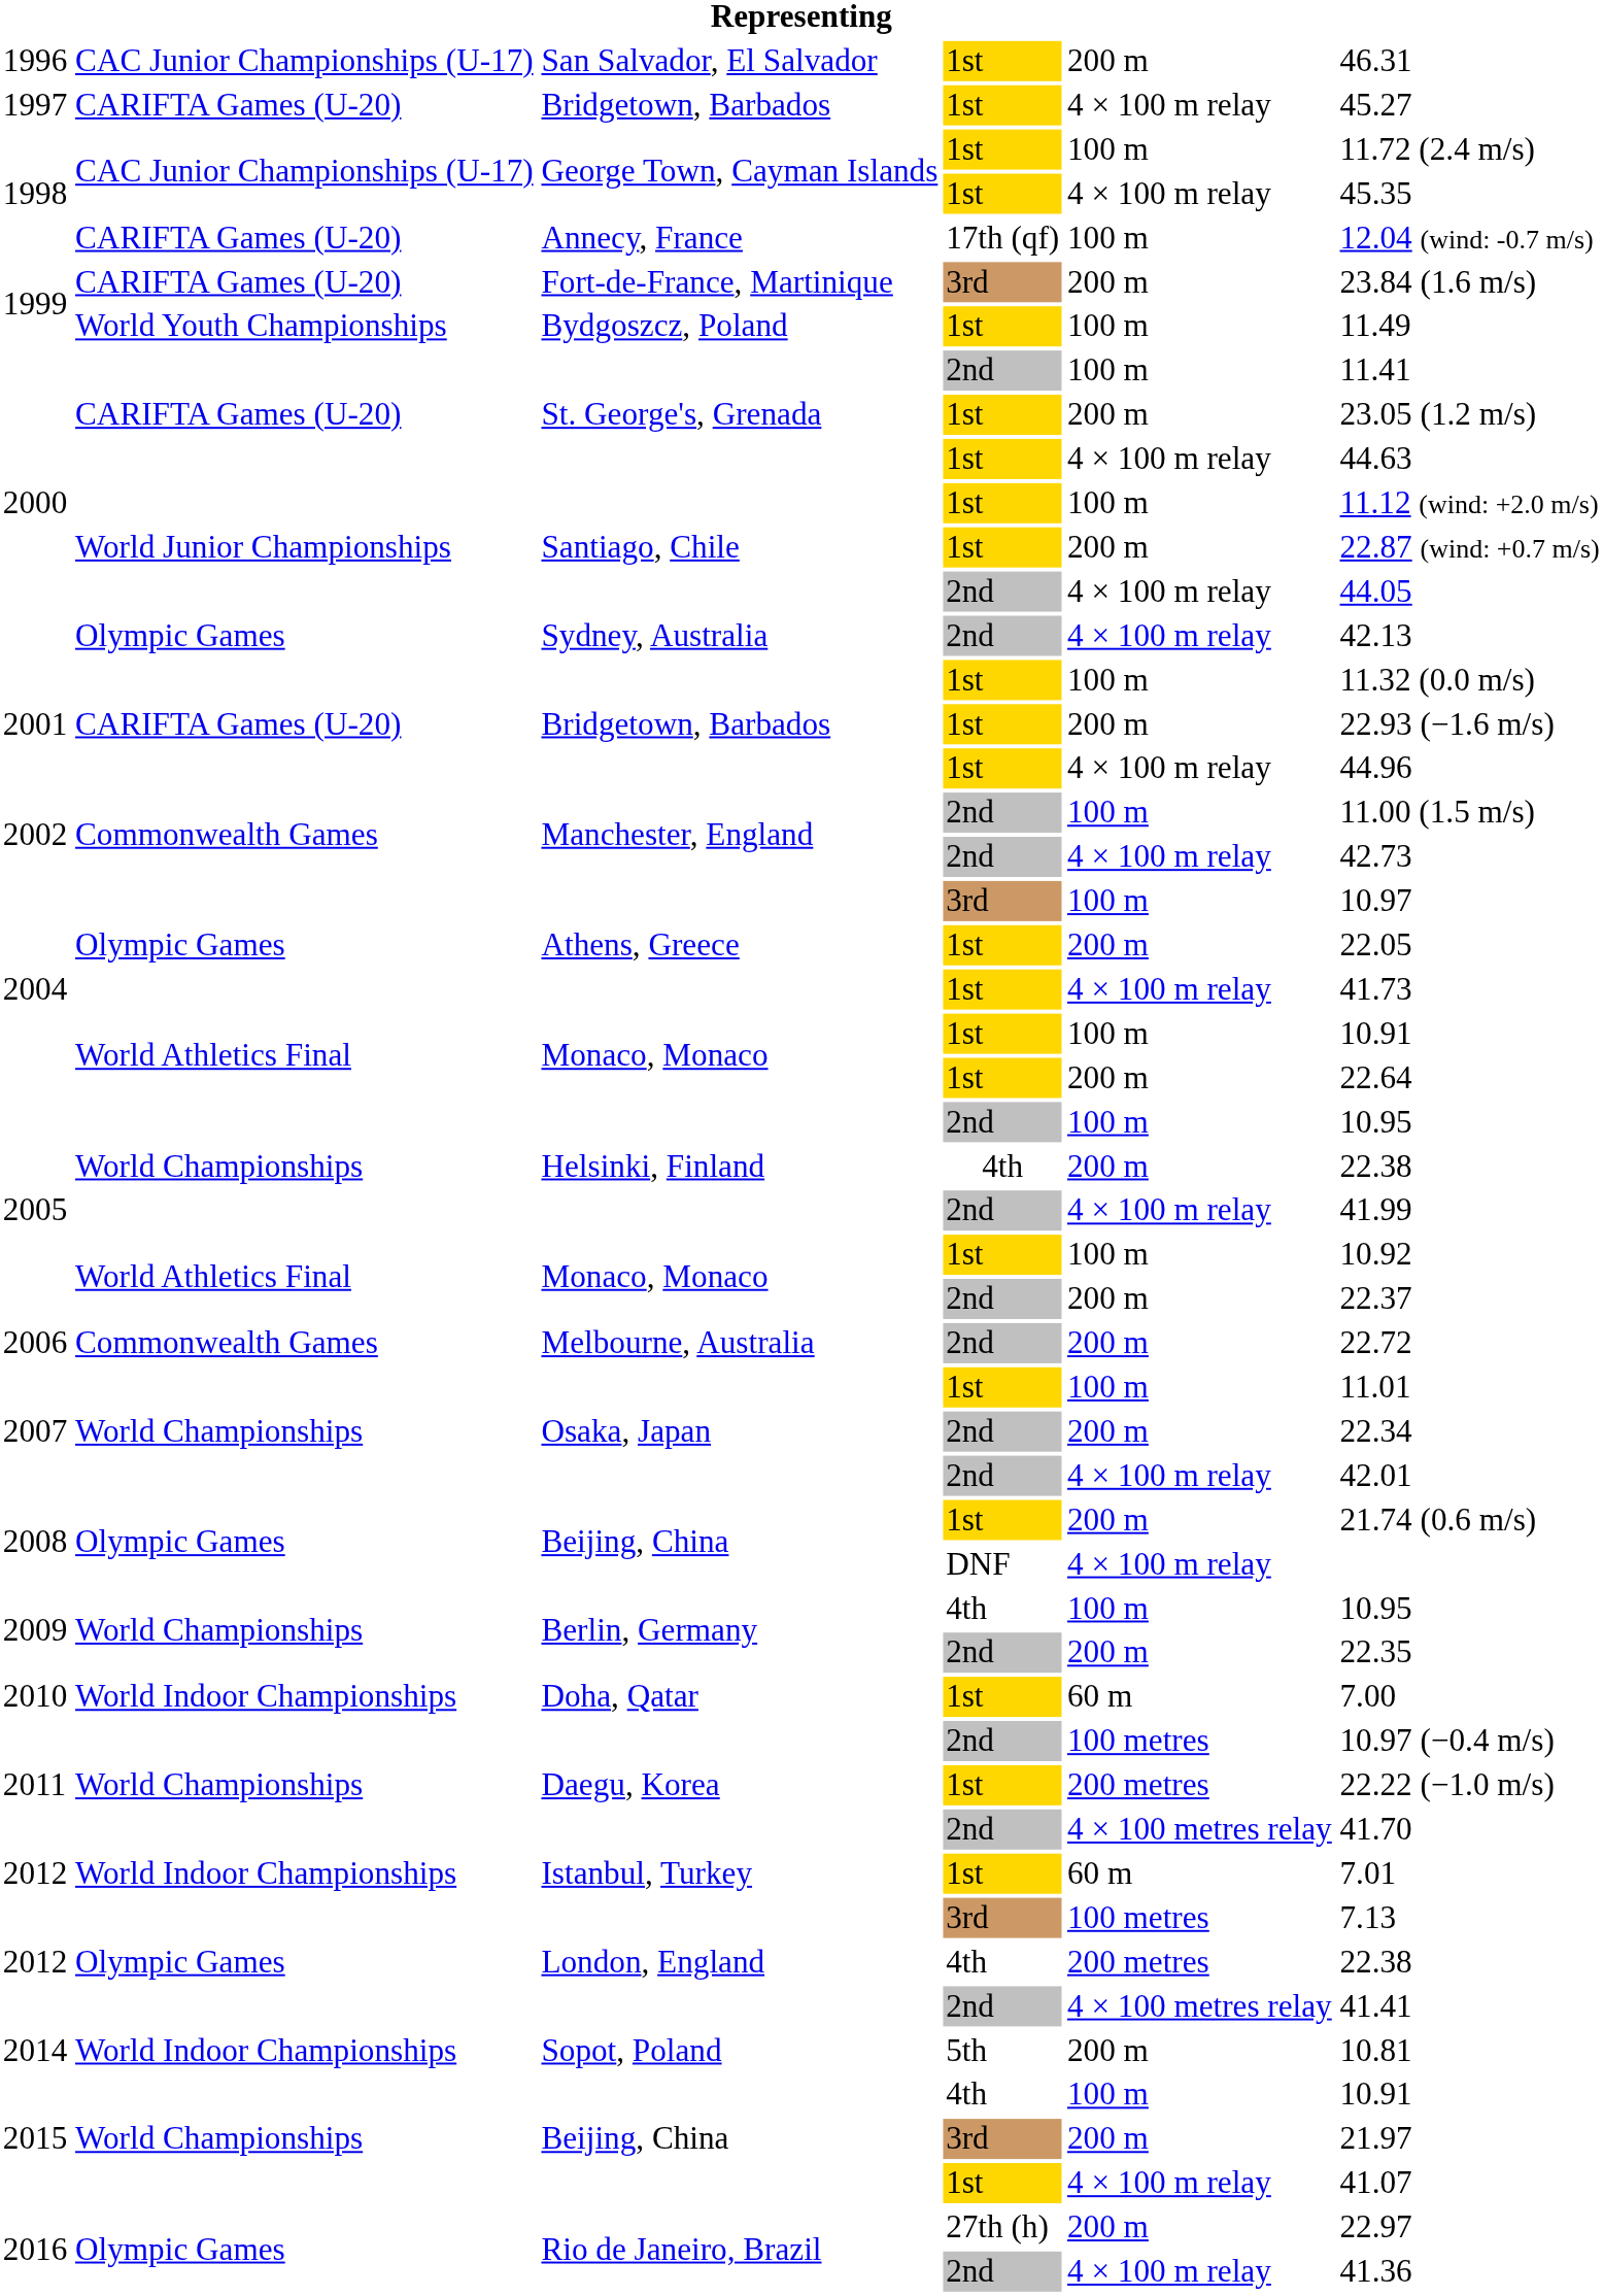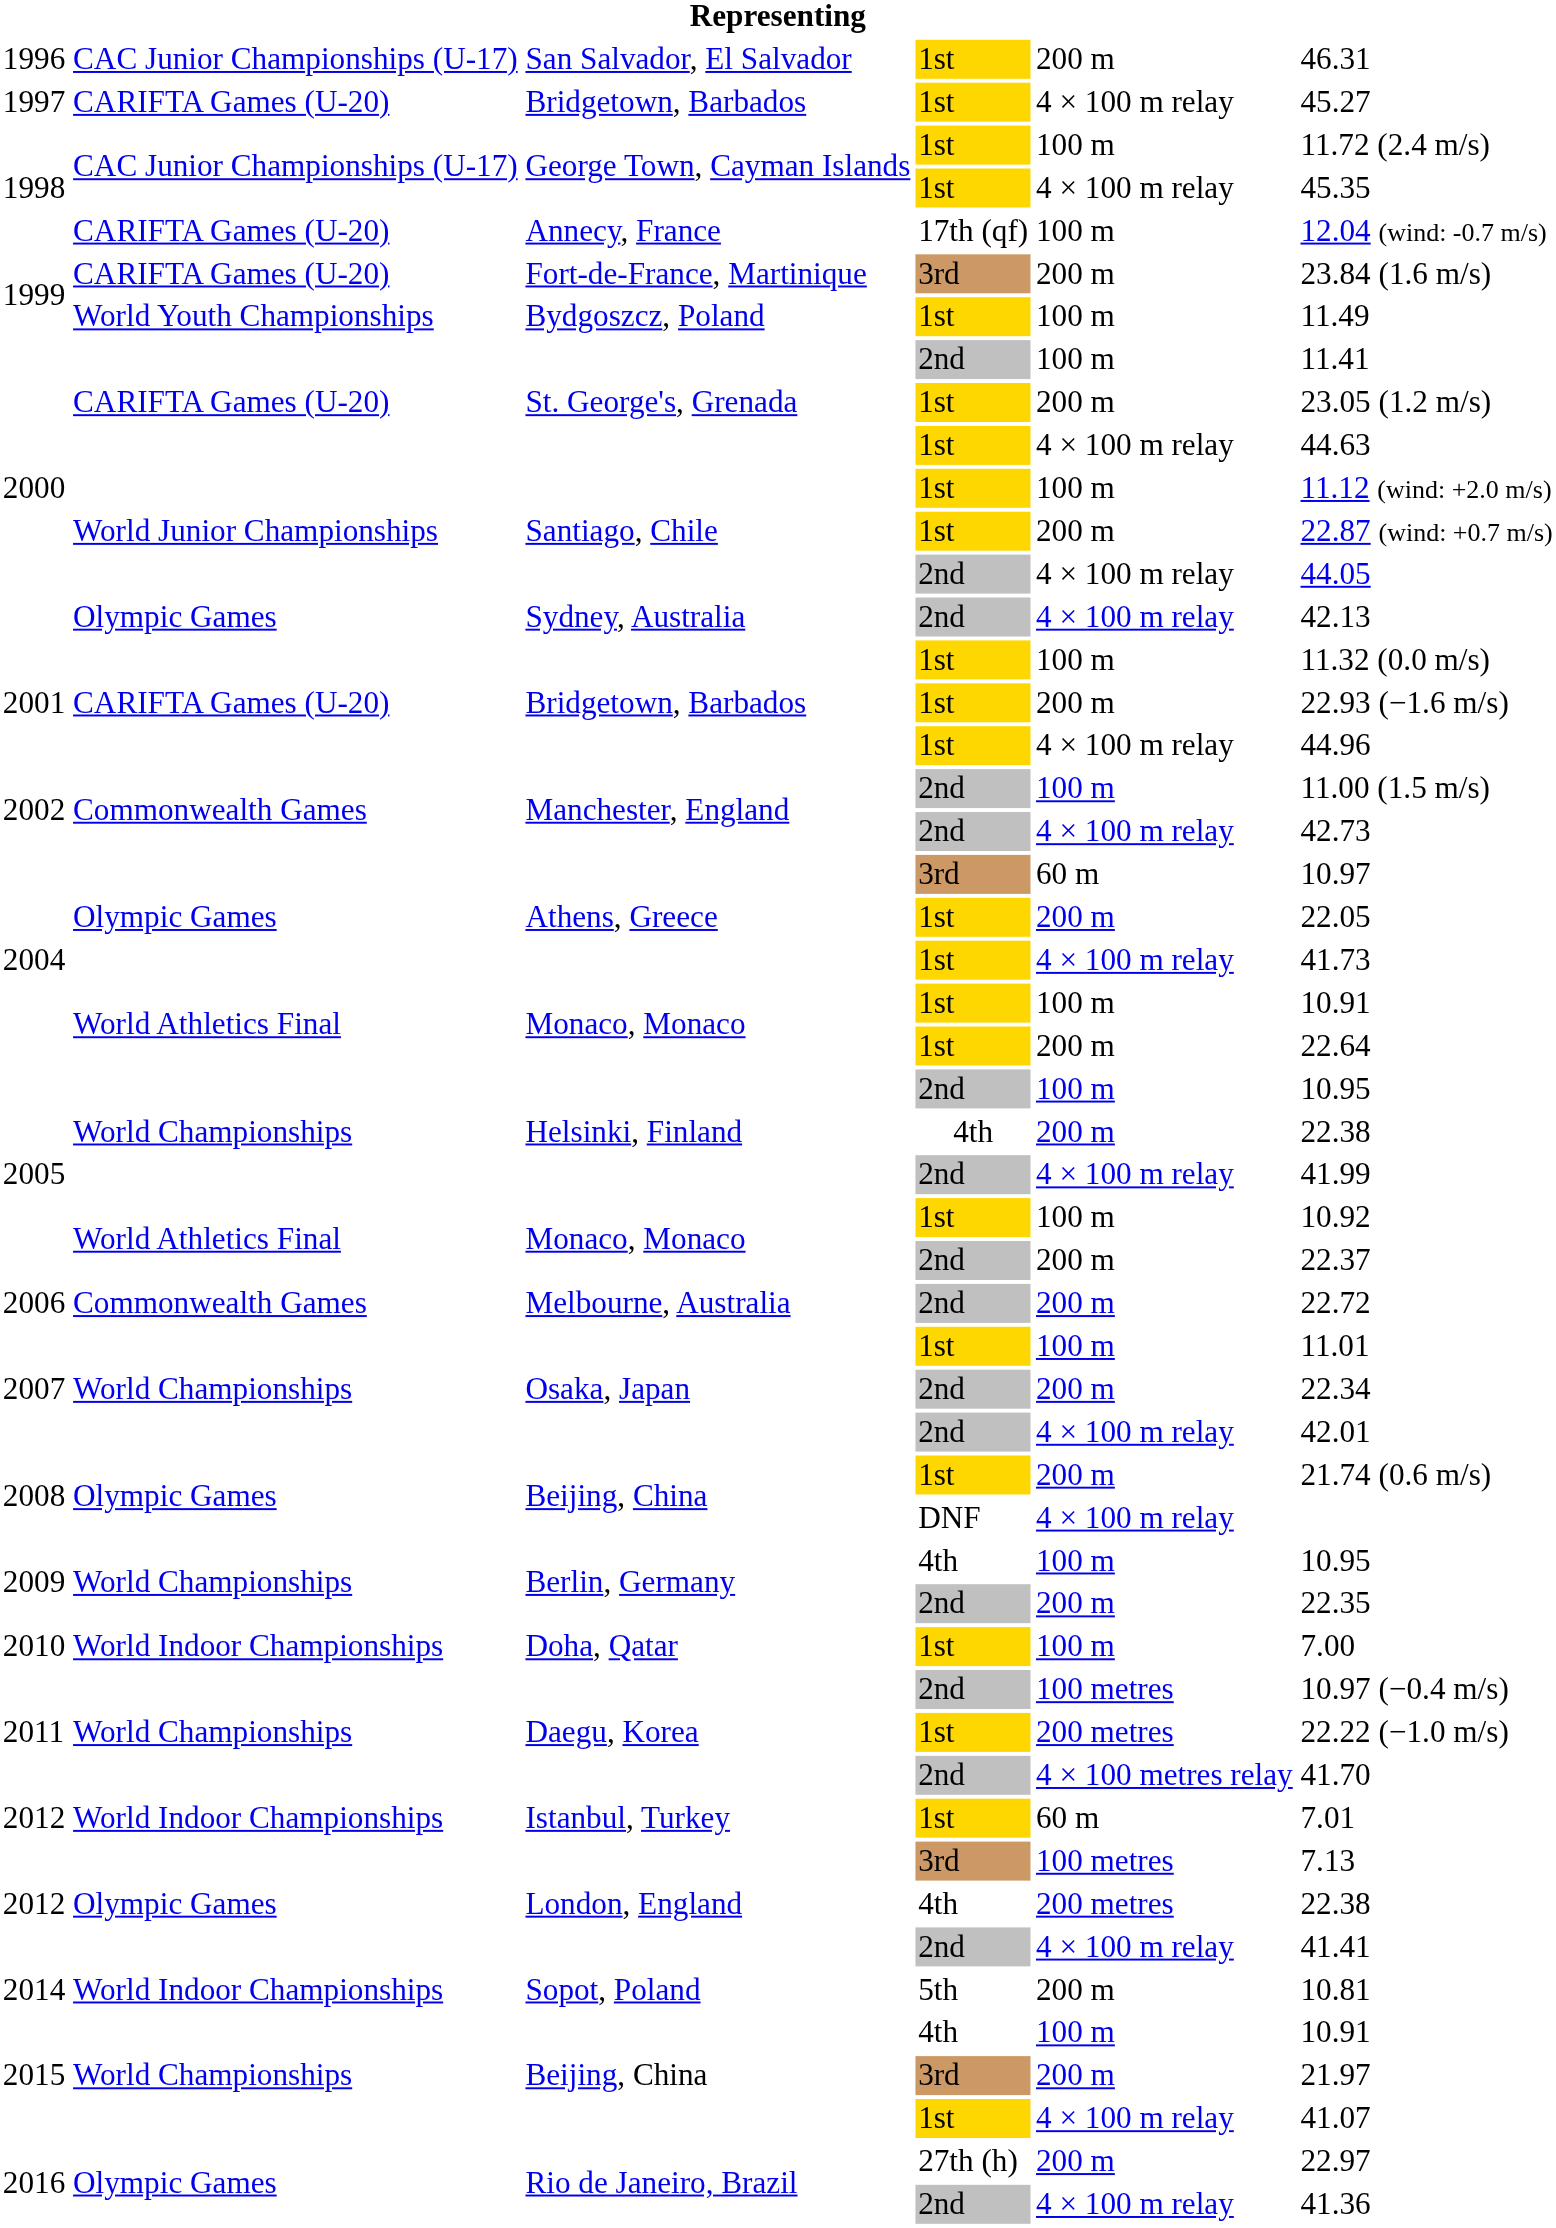 <table>
 <tr>
 <th colspan="6">Representing </th>
 </tr>
 <tr>
 <td>1996</td>
 <td><a href='#'>CAC Junior Championships (U-17)</a></td>
 <td><a href='#'>San Salvador</a>, <a href='#'>El Salvador</a></td>
 <td bgcolor=gold>1st</td>
 <td>200 m</td>
 <td>46.31</td>
 </tr>
 <tr>
 <td>1997</td>
 <td><a href='#'>CARIFTA Games (U-20)</a></td>
 <td><a href='#'>Bridgetown</a>, <a href='#'>Barbados</a></td>
 <td bgcolor=gold>1st</td>
 <td>4 × 100 m relay</td>
 <td>45.27</td>
 </tr>
 <tr>
 <td rowspan = "3">1998</td>
 <td rowspan = "2"><a href='#'>CAC Junior Championships (U-17)</a></td>
 <td rowspan = "2"><a href='#'>George Town</a>, <a href='#'>Cayman Islands</a></td>
 <td bgcolor=gold>1st</td>
 <td>100 m</td>
 <td>11.72  (2.4 m/s)</td>
 </tr>
 <tr>
 <td bgcolor=gold>1st</td>
 <td>4 × 100 m relay</td>
 <td>45.35</td>
 </tr>
 <tr>
 <td><a href='#'>CARIFTA Games (U-20)</a></td>
 <td><a href='#'>Annecy</a>, <a href='#'>France</a></td>
 <td>17th (qf)</td>
 <td>100 m</td>
 <td><a href='#'>12.04</a> <small>(wind: -0.7 m/s)</small></td>
 </tr>
 <tr>
 <td rowspan = "2">1999</td>
 <td><a href='#'>CARIFTA Games (U-20)</a></td>
 <td><a href='#'>Fort-de-France</a>, <a href='#'>Martinique</a></td>
 <td bgcolor=cc9966>3rd</td>
 <td>200 m</td>
 <td>23.84 (1.6 m/s)</td>
 </tr>
 <tr>
 <td><a href='#'>World Youth Championships</a></td>
 <td><a href='#'>Bydgoszcz</a>, <a href='#'>Poland</a></td>
 <td bgcolor=gold>1st</td>
 <td>100 m</td>
 <td>11.49</td>
 </tr>
 <tr>
 <td rowspan = "7">2000</td>
 <td rowspan = "3"><a href='#'>CARIFTA Games (U-20)</a></td>
 <td rowspan = "3"><a href='#'>St. George's</a>, <a href='#'>Grenada</a></td>
 <td bgcolor=silver>2nd</td>
 <td>100 m</td>
 <td>11.41</td>
 </tr>
 <tr>
 <td bgcolor=gold>1st</td>
 <td>200 m</td>
 <td>23.05 (1.2 m/s) </td>
 </tr>
 <tr>
 <td bgcolor=gold>1st</td>
 <td>4 × 100 m relay</td>
 <td>44.63</td>
 </tr>
 <tr>
 <td rowspan=3><a href='#'>World Junior Championships</a></td>
 <td rowspan=3><a href='#'>Santiago</a>, <a href='#'>Chile</a></td>
 <td bgcolor=gold>1st</td>
 <td>100 m</td>
 <td><a href='#'>11.12</a> <small>(wind: +2.0 m/s)</small></td>
 </tr>
 <tr>
 <td bgcolor=gold>1st</td>
 <td>200 m</td>
 <td><a href='#'>22.87</a> <small>(wind: +0.7 m/s)</small></td>
 </tr>
 <tr>
 <td bgcolor=silver>2nd</td>
 <td>4 × 100 m relay</td>
 <td><a href='#'>44.05</a></td>
 </tr>
 <tr>
 <td><a href='#'>Olympic Games</a></td>
 <td><a href='#'>Sydney</a>, <a href='#'>Australia</a></td>
 <td bgcolor=silver>2nd</td>
 <td><a href='#'>4 × 100 m relay</a></td>
 <td>42.13</td>
 </tr>
 <tr>
 <td rowspan = "3">2001</td>
 <td rowspan = "3"><a href='#'>CARIFTA Games (U-20)</a></td>
 <td rowspan = "3"><a href='#'>Bridgetown</a>, <a href='#'>Barbados</a></td>
 <td bgcolor=gold>1st</td>
 <td>100 m</td>
 <td>11.32 (0.0 m/s)</td>
 </tr>
 <tr>
 <td bgcolor=gold>1st</td>
 <td>200 m</td>
 <td>22.93 (−1.6 m/s) </td>
 </tr>
 <tr>
 <td bgcolor=gold>1st</td>
 <td>4 × 100 m relay</td>
 <td>44.96</td>
 </tr>
 <tr>
 <td rowspan=2>2002</td>
 <td rowspan=2><a href='#'>Commonwealth Games</a></td>
 <td rowspan=2><a href='#'>Manchester</a>, <a href='#'>England</a></td>
 <td bgcolor="silver">2nd</td>
 <td><a href='#'>100 m</a></td>
 <td>11.00 (1.5 m/s)</td>
 </tr>
 <tr>
 <td bgcolor="silver">2nd</td>
 <td><a href='#'>4 × 100 m relay</a></td>
 <td>42.73</td>
 </tr>
 <tr>
 <td rowspan=5>2004</td>
 <td rowspan=3><a href='#'>Olympic Games</a></td>
 <td rowspan=3><a href='#'>Athens</a>, <a href='#'>Greece</a></td>
 <td bgcolor="cc9966">3rd</td>
-<td><a href='#'>100 m</a></td>
+<td>60 m</td>
 <td>10.97</td>
 </tr>
 <tr>
 <td bgcolor=gold>1st</td>
 <td><a href='#'>200 m</a></td>
 <td>22.05</td>
 </tr>
 <tr>
 <td bgcolor=gold>1st</td>
 <td><a href='#'>4 × 100 m relay</a></td>
 <td>41.73 </td>
 </tr>
 <tr>
 <td rowspan=2><a href='#'>World Athletics Final</a></td>
 <td rowspan=2><a href='#'>Monaco</a>, <a href='#'>Monaco</a></td>
 <td bgcolor=gold>1st</td>
 <td>100 m</td>
 <td>10.91</td>
 </tr>
 <tr>
 <td bgcolor=gold>1st</td>
 <td>200 m</td>
 <td>22.64</td>
 </tr>
 <tr>
 <td rowspan=5>2005</td>
 <td rowspan=3><a href='#'>World Championships</a></td>
 <td rowspan=3><a href='#'>Helsinki</a>, <a href='#'>Finland</a></td>
 <td bgcolor="silver">2nd</td>
 <td><a href='#'>100 m</a></td>
 <td>10.95</td>
 </tr>
 <tr>
 <td align="center">4th</td>
 <td><a href='#'>200 m</a></td>
 <td>22.38</td>
 </tr>
 <tr>
 <td bgcolor="silver">2nd</td>
 <td><a href='#'>4 × 100 m relay</a></td>
 <td>41.99</td>
 </tr>
 <tr>
 <td rowspan=2><a href='#'>World Athletics Final</a></td>
 <td rowspan=2><a href='#'>Monaco</a>, <a href='#'>Monaco</a></td>
 <td bgcolor=gold>1st</td>
 <td>100 m</td>
 <td>10.92</td>
 </tr>
 <tr>
 <td bgcolor="silver">2nd</td>
 <td>200 m</td>
 <td>22.37</td>
 </tr>
 <tr>
 <td>2006</td>
 <td><a href='#'>Commonwealth Games</a></td>
 <td><a href='#'>Melbourne</a>, <a href='#'>Australia</a></td>
 <td bgcolor="silver">2nd</td>
 <td><a href='#'>200 m</a></td>
 <td>22.72</td>
 </tr>
 <tr>
 <td rowspan=3>2007</td>
 <td rowspan=3><a href='#'>World Championships</a></td>
 <td rowspan=3><a href='#'>Osaka</a>, <a href='#'>Japan</a></td>
 <td bgcolor=gold>1st</td>
 <td><a href='#'>100 m</a></td>
 <td>11.01</td>
 </tr>
 <tr>
 <td bgcolor="silver">2nd</td>
 <td><a href='#'>200 m</a></td>
 <td>22.34</td>
 </tr>
 <tr>
 <td bgcolor="silver">2nd</td>
 <td><a href='#'>4 × 100 m relay</a></td>
 <td>42.01</td>
 </tr>
 <tr>
 <td rowspan=2>2008</td>
 <td rowspan=2><a href='#'>Olympic Games</a></td>
 <td rowspan=2><a href='#'>Beijing</a>, <a href='#'>China</a></td>
 <td bgcolor=gold>1st</td>
 <td><a href='#'>200 m</a></td>
 <td>21.74 (0.6 m/s)</td>
 </tr>
 <tr>
 <td>DNF</td>
 <td><a href='#'>4 × 100 m relay</a></td>
 <td></td>
 </tr>
 <tr>
 <td rowspan=2>2009</td>
 <td rowspan=2><a href='#'>World Championships</a></td>
 <td rowspan=2><a href='#'>Berlin</a>, <a href='#'>Germany</a></td>
 <td>4th</td>
 <td><a href='#'>100 m</a></td>
 <td>10.95</td>
 </tr>
 <tr>
 <td bgcolor="silver">2nd</td>
 <td><a href='#'>200 m</a></td>
 <td>22.35</td>
 </tr>
 <tr>
 <td>2010</td>
 <td><a href='#'>World Indoor Championships</a></td>
 <td><a href='#'>Doha</a>, <a href='#'>Qatar</a></td>
 <td bgcolor=gold>1st</td>
-<td>60 m</td>
+<td><a href='#'>100 m</a></td>
 <td>7.00</td>
 </tr>
 <tr>
 <td rowspan = "3">2011</td>
 <td rowspan = "3"><a href='#'>World Championships</a></td>
 <td rowspan = "3"><a href='#'>Daegu</a>, <a href='#'>Korea</a></td>
 <td bgcolor=silver>2nd</td>
 <td><a href='#'>100 metres</a></td>
 <td>10.97 (−0.4 m/s)</td>
 </tr>
 <tr>
 <td bgcolor=gold>1st</td>
 <td><a href='#'>200 metres</a></td>
 <td>22.22 (−1.0 m/s)</td>
 </tr>
 <tr>
 <td bgcolor=silver>2nd</td>
 <td><a href='#'>4 × 100 metres relay</a></td>
 <td>41.70 </td>
 </tr>
 <tr>
 <td>2012</td>
 <td><a href='#'>World Indoor Championships</a></td>
 <td><a href='#'>Istanbul</a>, <a href='#'>Turkey</a></td>
 <td bgcolor=gold>1st</td>
 <td>60 m</td>
 <td>7.01</td>
 </tr>
 <tr>
 <td rowspan = "3">2012</td>
 <td rowspan = "3"><a href='#'>Olympic Games</a></td>
 <td rowspan = "3"><a href='#'>London</a>, <a href='#'>England</a></td>
 <td bgcolor="cc9966">3rd</td>
 <td><a href='#'>100 metres</a></td>
 <td>7.13</td>
 </tr>
 <tr>
 <td>4th</td>
 <td><a href='#'>200 metres</a></td>
 <td>22.38   </td>
 </tr>
 <tr>
 <td bgcolor=silver>2nd</td>
-<td><a href='#'>4 × 100 metres relay</a></td>
+<td><a href='#'>4 × 100 m relay</a></td>
 <td>41.41 </td>
 </tr>
 <tr>
 <td>2014</td>
 <td><a href='#'>World Indoor Championships</a></td>
 <td><a href='#'>Sopot</a>, <a href='#'>Poland</a></td>
 <td>5th</td>
 <td>200 m</td>
 <td>10.81   </td>
 </tr>
 <tr>
 <td rowspan = "3">2015</td>
 <td rowspan = "3"><a href='#'>World Championships</a></td>
 <td rowspan = "3"><a href='#'>Beijing</a>, China</td>
 <td>4th</td>
 <td><a href='#'>100 m</a></td>
 <td>10.91</td>
 </tr>
 <tr>
 <td bgcolor="cc9966">3rd</td>
 <td><a href='#'>200 m</a></td>
 <td>21.97</td>
 </tr>
 <tr>
 <td bgcolor="gold">1st</td>
 <td><a href='#'>4 × 100 m relay</a></td>
 <td>41.07</td>
 </tr>
 <tr>
 <td rowspan=2>2016</td>
 <td rowspan=2><a href='#'>Olympic Games</a></td>
 <td rowspan=2><a href='#'>Rio de Janeiro, Brazil</a></td>
 <td>27th (h)</td>
 <td><a href='#'>200 m</a></td>
 <td>22.97</td>
 </tr>
 <tr>
 <td bgcolor=silver>2nd</td>
 <td><a href='#'>4 × 100 m relay</a></td>
 <td>41.36</td>
 </tr>
 </table>
